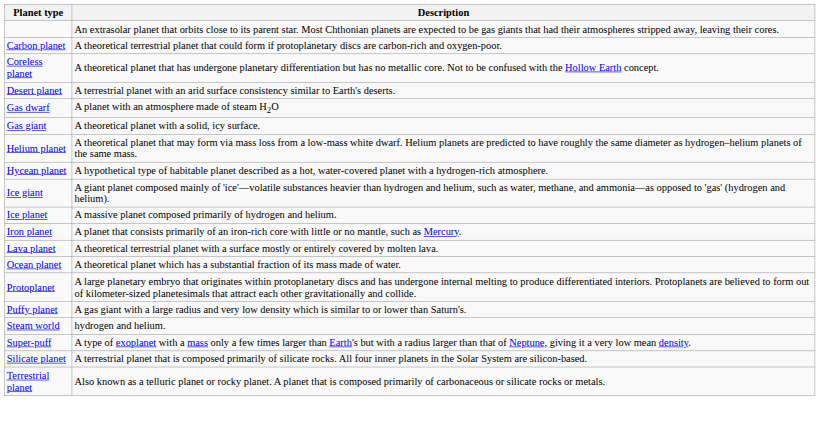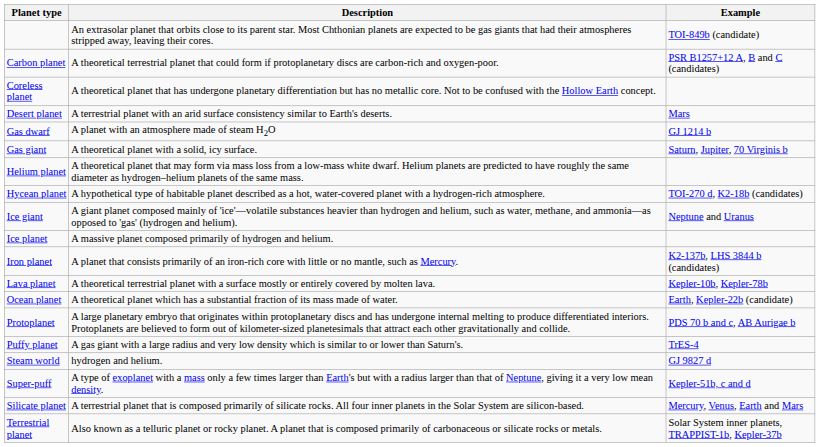 <table class="wikitable">
 <tr>
 <th>Planet type</th>
 <th>Description</th>
+<th>Example</th>
 </tr>
 <tr>
 <td></td>
 <td>An extrasolar planet that orbits close to its parent star. Most Chthonian planets are expected to be gas giants that had their atmospheres stripped away, leaving their cores.</td>
+<td><a href='#'>TOI-849b</a> (candidate)</td>
 </tr>
 <tr>
 <td><a href='#'>Carbon planet</a></td>
 <td>A theoretical terrestrial planet that could form if protoplanetary discs are carbon-rich and oxygen-poor.</td>
+<td><a href='#'>PSR B1257+12 A</a>, <a href='#'>B</a> and <a href='#'>C</a> (candidates)</td>
 </tr>
 <tr>
 <td><a href='#'>Coreless planet</a></td>
 <td>A theoretical planet that has undergone planetary differentiation but has no metallic core. Not to be confused with the <a href='#'>Hollow Earth</a> concept.</td>
+<td></td>
 </tr>
 <tr>
 <td><a href='#'>Desert planet</a></td>
 <td>A terrestrial planet with an arid surface consistency similar to Earth's deserts.</td>
+<td><a href='#'>Mars</a></td>
 </tr>
 <tr>
 <td><a href='#'>Gas dwarf</a></td>
 <td>A planet with an atmosphere made of steam H<sub>2</sub>O</td>
+<td><a href='#'>GJ 1214 b</a></td>
 </tr>
 <tr>
 <td><a href='#'>Gas giant</a></td>
 <td>A theoretical planet with a solid, icy surface.</td>
+<td><a href='#'>Saturn</a>, <a href='#'>Jupiter</a>, <a href='#'>70 Virginis b</a></td>
 </tr>
 <tr>
 <td><a href='#'>Helium planet</a></td>
 <td>A theoretical planet that may form via mass loss from a low-mass white dwarf. Helium planets are predicted to have roughly the same diameter as hydrogen–helium planets of the same mass.</td>
+<td></td>
 </tr>
 <tr>
 <td><a href='#'>Hycean planet</a></td>
 <td>A hypothetical type of habitable planet described as a hot, water-covered planet with a hydrogen-rich atmosphere.</td>
+<td><a href='#'>TOI-270 d</a>, <a href='#'>K2-18b</a> (candidates)</td>
 </tr>
 <tr>
 <td><a href='#'>Ice giant</a></td>
 <td>A giant planet composed mainly of 'ice'—volatile substances heavier than hydrogen and helium, such as water, methane, and ammonia—as opposed to 'gas' (hydrogen and helium).</td>
+<td><a href='#'>Neptune</a> and <a href='#'>Uranus</a></td>
 </tr>
 <tr>
 <td><a href='#'>Ice planet</a></td>
 <td>A massive planet composed primarily of hydrogen and helium.</td>
+<td></td>
 </tr>
 <tr>
 <td><a href='#'>Iron planet</a></td>
 <td>A planet that consists primarily of an iron-rich core with little or no mantle, such as <a href='#'>Mercury</a>.</td>
+<td><a href='#'>K2-137b</a>, <a href='#'>LHS 3844 b</a> (candidates)</td>
 </tr>
 <tr>
 <td><a href='#'>Lava planet</a></td>
 <td>A theoretical terrestrial planet with a surface mostly or entirely covered by molten lava.</td>
+<td><a href='#'>Kepler-10b</a>, <a href='#'>Kepler-78b</a></td>
 </tr>
 <tr>
 <td><a href='#'>Ocean planet</a></td>
 <td>A theoretical planet which has a substantial fraction of its mass made of water.</td>
+<td><a href='#'>Earth</a>, <a href='#'>Kepler-22b</a> (candidate)</td>
 </tr>
 <tr>
 <td><a href='#'>Protoplanet</a></td>
 <td>A large planetary embryo that originates within protoplanetary discs and has undergone internal melting to produce differentiated interiors. Protoplanets are believed to form out of kilometer-sized planetesimals that attract each other gravitationally and collide.</td>
+<td><a href='#'>PDS 70 b and c</a>, <a href='#'>AB Aurigae b</a></td>
 </tr>
 <tr>
 <td><a href='#'>Puffy planet</a></td>
 <td>A gas giant with a large radius and very low density which is similar to or lower than Saturn's.</td>
+<td><a href='#'>TrES-4</a></td>
 </tr>
 <tr>
 <td><a href='#'>Steam world</a></td>
 <td> hydrogen and helium.</td>
+<td><a href='#'>GJ 9827 d</a></td>
 </tr>
 <tr>
 <td><a href='#'>Super-puff</a></td>
 <td>A type of <a href='#'>exoplanet</a> with a <a href='#'>mass</a> only a few times larger than <a href='#'>Earth</a>'s but with a radius larger than that of <a href='#'>Neptune</a>, giving it a very low mean <a href='#'>density</a>.</td>
+<td><a href='#'>Kepler-51b, c and d</a></td>
 </tr>
 <tr>
 <td><a href='#'>Silicate planet</a></td>
 <td>A terrestrial planet that is composed primarily of silicate rocks. All four inner planets in the Solar System are silicon-based.</td>
+<td><a href='#'>Mercury</a>, <a href='#'>Venus</a>, <a href='#'>Earth</a> and <a href='#'>Mars</a></td>
 </tr>
 <tr>
 <td><a href='#'>Terrestrial planet</a></td>
 <td>Also known as a telluric planet or rocky planet. A planet that is composed primarily of carbonaceous or silicate rocks or metals.</td>
+<td>Solar System inner planets, <a href='#'>TRAPPIST-1b</a>, <a href='#'>Kepler-37b</a></td>
 </tr>
 </table>
